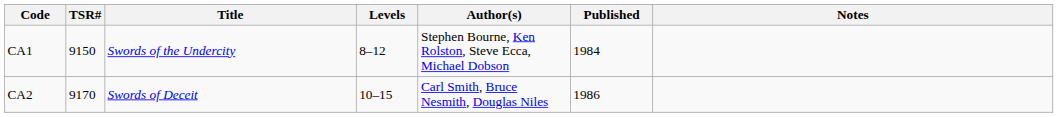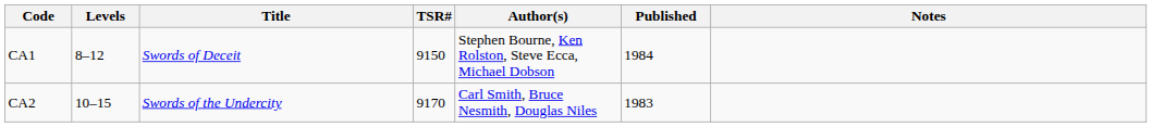 <table class="wikitable" style="width: 100%">
 <tr>
 <th scope="col" style="width: 6%;">Code</th>
+<th scope="col" style="width: 6%;">Levels</th>
+<th scope="col" style="width: 25%;">Title</th>
 <th>TSR#</th>
-<th scope="col" style="width: 25%;">Title</th>
-<th scope="col" style="width: 6%;">Levels</th>
 <th scope="col" style="width: 15%;">Author(s)</th>
 <th scope="col" style="width: 8%;">Published</th>
 <th scope="col" style="width: 40%;">Notes</th>
 </tr>
 <tr>
 <td>CA1</td>
+<td>8–12</td>
+<td><em><a href='#'>Swords of Deceit</a></em></td>
 <td>9150</td>
-<td><em><a href='#'>Swords of the Undercity</a></em></td>
-<td>8–12</td>
 <td>Stephen Bourne, <a href='#'>Ken Rolston</a>, Steve Ecca, <a href='#'>Michael Dobson</a></td>
 <td>1984</td>
 <td> </td>
 </tr>
 <tr>
 <td>CA2</td>
+<td>10–15</td>
+<td><em><a href='#'>Swords of the Undercity</a></em></td>
 <td>9170</td>
-<td><em><a href='#'>Swords of Deceit</a></em></td>
-<td>10–15</td>
 <td><a href='#'>Carl Smith</a>, <a href='#'>Bruce Nesmith</a>, <a href='#'>Douglas Niles</a></td>
-<td>1986</td>
+<td>1983</td>
 <td> </td>
 </tr>
 </table>
